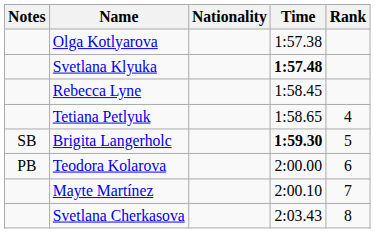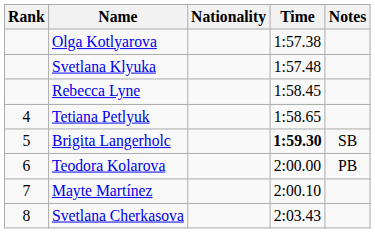 <table class="wikitable sortable" style="text-align:center">
 <tr>
-<th>Notes</th>
+<th>Rank</th>
 <th>Name</th>
 <th>Nationality</th>
 <th>Time</th>
-<th>Rank</th>
+<th>Notes</th>
 </tr>
 <tr>
 <td></td>
 <td align=left><a href='#'>Olga Kotlyarova</a></td>
 <td align=left></td>
 <td>1:57.38</td>
 <td></td>
 </tr>
 <tr>
 <td></td>
 <td align=left><a href='#'>Svetlana Klyuka</a></td>
 <td align=left></td>
-<td><strong>1:57.48</strong></td>
+<td>1:57.48</td>
 <td></td>
 </tr>
 <tr>
 <td></td>
 <td align=left><a href='#'>Rebecca Lyne</a></td>
 <td align=left></td>
 <td>1:58.45</td>
 <td></td>
 </tr>
 <tr>
-<td></td>
+<td>4</td>
 <td align=left><a href='#'>Tetiana Petlyuk</a></td>
 <td align=left></td>
 <td>1:58.65</td>
-<td>4</td>
+<td></td>
 </tr>
 <tr>
-<td>SB</td>
+<td>5</td>
 <td align=left><a href='#'>Brigita Langerholc</a></td>
 <td align=left></td>
 <td><strong>1:59.30</strong></td>
-<td>5</td>
+<td>SB</td>
 </tr>
 <tr>
-<td>PB</td>
+<td>6</td>
 <td align=left><a href='#'>Teodora Kolarova</a></td>
 <td align=left></td>
 <td>2:00.00</td>
-<td>6</td>
+<td>PB</td>
 </tr>
 <tr>
-<td></td>
+<td>7</td>
 <td align=left><a href='#'>Mayte Martínez</a></td>
 <td align=left></td>
 <td>2:00.10</td>
-<td>7</td>
+<td></td>
 </tr>
 <tr>
-<td></td>
+<td>8</td>
 <td align=left><a href='#'>Svetlana Cherkasova</a></td>
 <td align=left></td>
 <td>2:03.43</td>
-<td>8</td>
+<td></td>
 </tr>
 </table>
